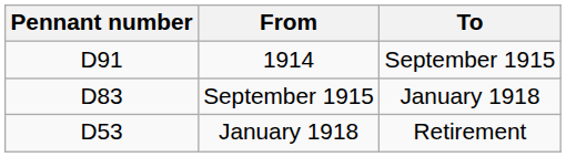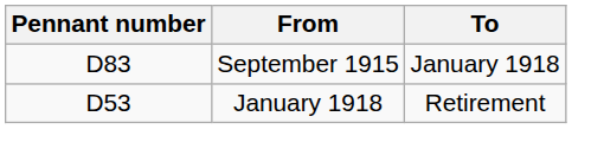 <table class="wikitable" style="text-align:center">
 <tr>
 <th>Pennant number</th>
 <th>From</th>
 <th>To</th>
-</tr>
-<tr>
-<td>D91</td>
-<td>1914</td>
-<td>September 1915</td>
 </tr>
 <tr>
 <td>D83</td>
 <td>September 1915</td>
 <td>January 1918</td>
 </tr>
 <tr>
 <td>D53</td>
 <td>January 1918</td>
 <td>Retirement</td>
 </tr>
 </table>
